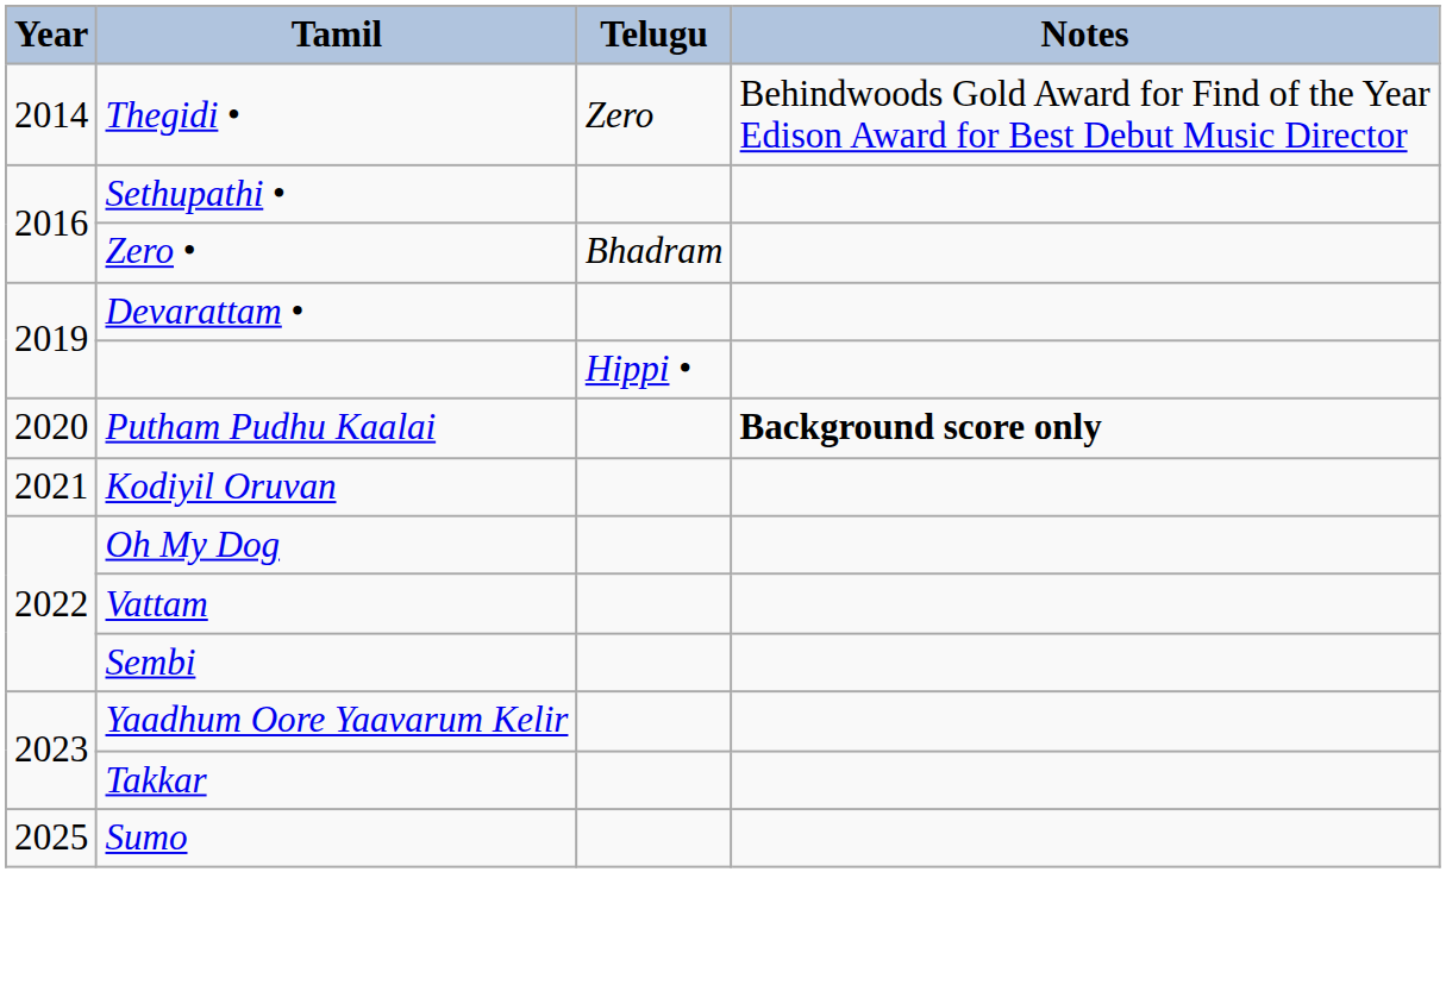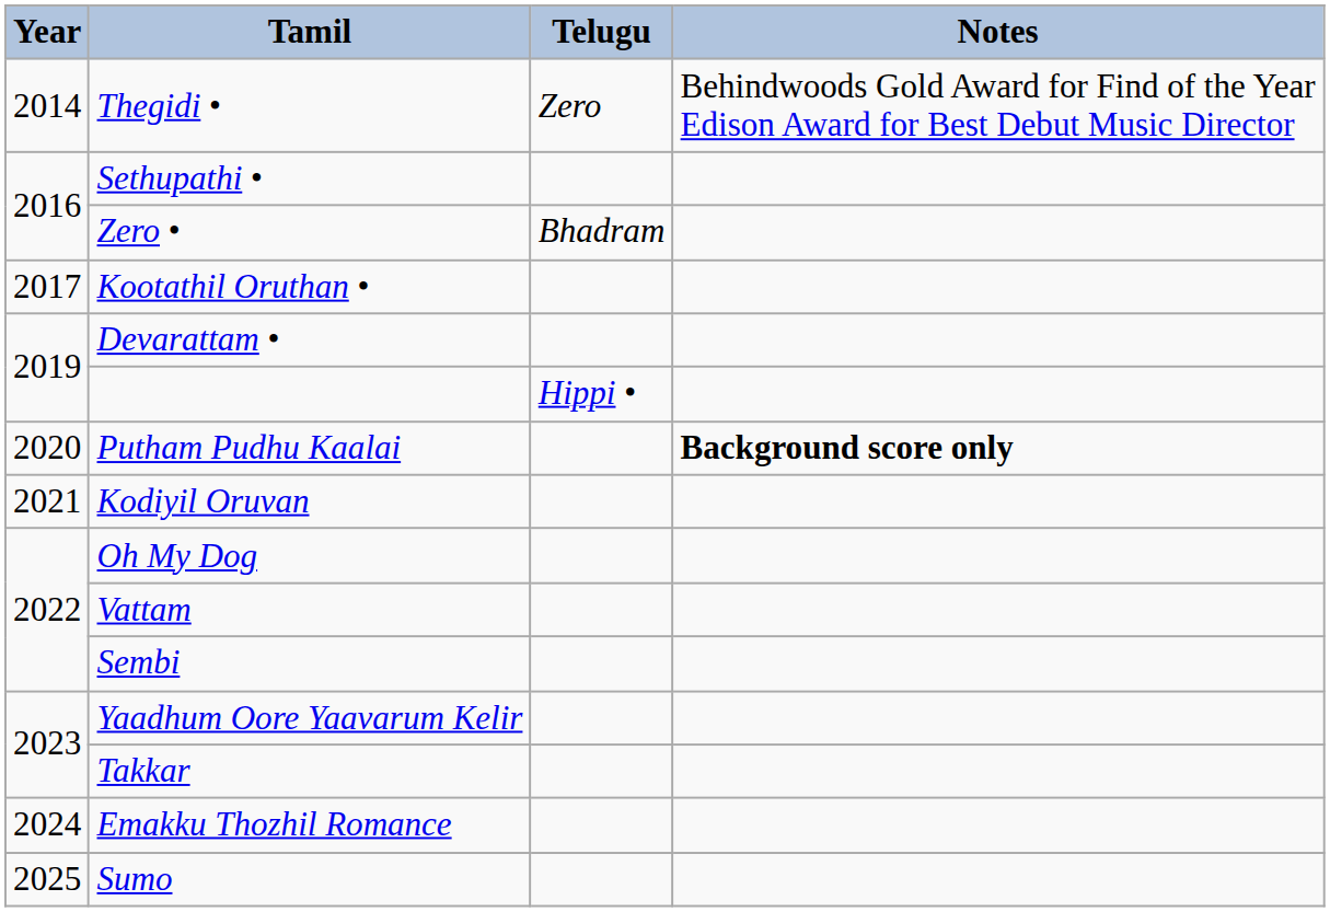 <table class="wikitable sortable">
 <tr>
 <th style="background:#B0C4DE;">Year</th>
 <th style="background:#B0C4DE;">Tamil</th>
 <th style="background:#B0C4DE;">Telugu</th>
 <th style="background:#B0C4DE;">Notes</th>
 </tr>
 <tr>
 <td rowspan="1">2014</td>
 <td><em><a href='#'>Thegidi</a></em> •</td>
 <td><em>Zero</em></td>
 <td>Behindwoods Gold Award for Find of the Year<br><a href='#'>Edison Award for Best Debut Music Director</a></td>
 </tr>
 <tr>
 <td rowspan="2">2016</td>
 <td><em><a href='#'>Sethupathi</a></em> •</td>
 <td></td>
 <td></td>
 </tr>
 <tr>
 <td><em><a href='#'>Zero</a></em> •</td>
 <td><em>Bhadram</em></td>
+<td></td>
+</tr>
+<tr>
+<td rowspan="1">2017</td>
+<td><em><a href='#'>Kootathil Oruthan</a></em> •</td>
+<td></td>
 <td></td>
 </tr>
 <tr>
 <td rowspan="2">2019</td>
 <td><em><a href='#'>Devarattam</a></em> •</td>
 <td></td>
 <td></td>
 </tr>
 <tr>
 <td></td>
 <td><em><a href='#'>Hippi</a></em> •</td>
 <td></td>
 </tr>
 <tr>
 <td>2020</td>
 <td><em><a href='#'>Putham Pudhu Kaalai</a></em></td>
 <td></td>
 <td><strong>Background score only</strong></td>
 </tr>
 <tr>
 <td>2021</td>
 <td><em><a href='#'>Kodiyil Oruvan</a></em></td>
 <td></td>
 <td></td>
 </tr>
 <tr>
 <td rowspan="3">2022</td>
 <td><em><a href='#'>Oh My Dog</a></em></td>
 <td></td>
 <td></td>
 </tr>
 <tr>
 <td><em><a href='#'>Vattam</a></em></td>
 <td></td>
 <td></td>
 </tr>
 <tr>
 <td><em><a href='#'>Sembi</a></em></td>
 <td></td>
 <td></td>
 </tr>
 <tr>
 <td rowspan="2">2023</td>
 <td><em><a href='#'>Yaadhum Oore Yaavarum Kelir</a></em></td>
 <td></td>
 <td></td>
 </tr>
 <tr>
 <td><em><a href='#'>Takkar</a></em></td>
 <td></td>
 <td></td>
 </tr>
 <tr>
+<td>2024</td>
+<td><em><a href='#'>Emakku Thozhil Romance</a></em></td>
+<td></td>
+<td></td>
+</tr>
+<tr>
 <td>2025</td>
 <td><a href='#'><em>Sumo</em></a></td>
 <td></td>
 <td></td>
 </tr>
 </table>
